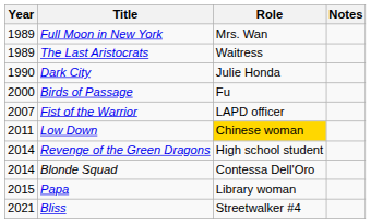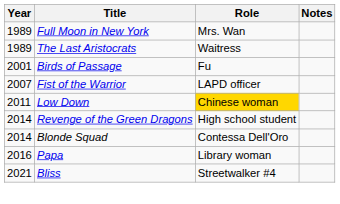 <table class="wikitable sortable">
 <tr>
 <th>Year</th>
 <th>Title</th>
 <th>Role</th>
 <th>Notes</th>
 </tr>
 <tr>
 <td>1989</td>
 <td><em><a href='#'>Full Moon in New York</a></em></td>
 <td>Mrs. Wan</td>
 <td></td>
 </tr>
 <tr>
 <td>1989</td>
 <td><em><a href='#'>The Last Aristocrats</a></em></td>
 <td>Waitress</td>
 <td></td>
 </tr>
 <tr>
-<td>1990</td>
-<td><em><a href='#'>Dark City</a></em></td>
-<td>Julie Honda</td>
-<td></td>
-</tr>
-<tr>
-<td>2000</td>
+<td>2001</td>
 <td><em><a href='#'>Birds of Passage</a></em></td>
 <td>Fu</td>
 <td></td>
 </tr>
 <tr>
 <td>2007</td>
 <td><em><a href='#'>Fist of the Warrior</a></em></td>
 <td>LAPD officer</td>
 <td></td>
 </tr>
 <tr>
 <td>2011</td>
 <td><em><a href='#'>Low Down</a></em></td>
 <td style="background: gold;">Chinese woman</td>
 <td></td>
 </tr>
 <tr>
 <td>2014</td>
 <td><em><a href='#'>Revenge of the Green Dragons</a></em></td>
 <td>High school student</td>
 <td></td>
 </tr>
 <tr>
 <td>2014</td>
 <td><em>Blonde Squad</em></td>
 <td>Contessa Dell'Oro</td>
 </tr>
 <tr>
-<td>2015</td>
+<td>2016</td>
 <td><em><a href='#'>Papa</a></em></td>
 <td>Library woman</td>
 <td></td>
 </tr>
 <tr>
 <td>2021</td>
 <td><em><a href='#'>Bliss</a></em></td>
 <td>Streetwalker #4</td>
 <td></td>
 </tr>
 </table>
